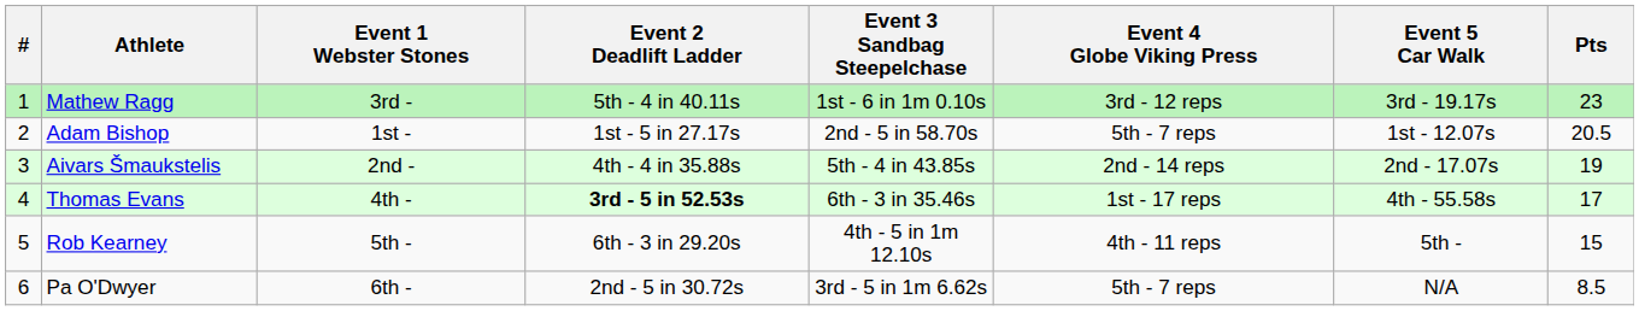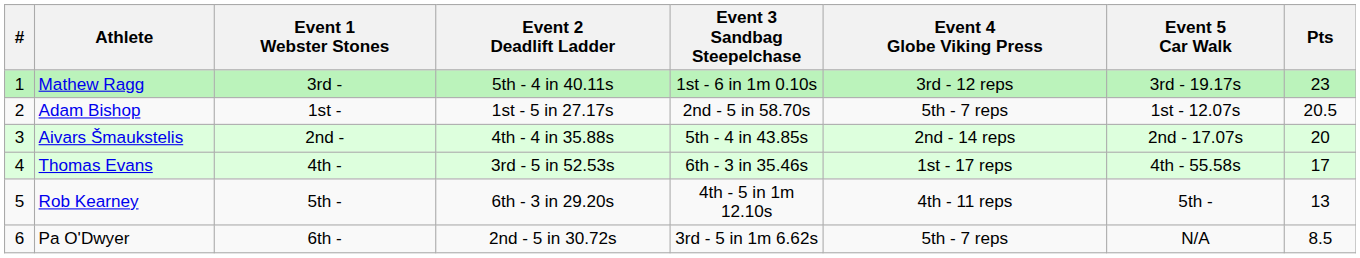 <table class="wikitable sortable" style="text-align:center;width: 100%;">
 <tr>
 <th>#</th>
 <th style=width:10em>Athlete</th>
 <th style=width:12.5em>Event 1<br>Webster Stones</th>
 <th>Event 2<br>Deadlift Ladder</th>
 <th style=width:8.5em>Event 3<br>Sandbag Steepelchase</th>
 <th>Event 4<br>Globe Viking Press</th>
 <th>Event 5<br>Car Walk</th>
 <th>Pts</th>
 </tr>
 <tr bgcolor=bbf3bb>
 <td align="center">1</td>
 <td align=left> <a href='#'>Mathew Ragg</a></td>
 <td>3rd - </td>
 <td>5th - 4 in 40.11s</td>
 <td>1st - 6 in 1m 0.10s</td>
 <td>3rd - 12 reps</td>
 <td>3rd - 19.17s</td>
 <td align="center">23</td>
 </tr>
 <tr>
 <td align="center">2</td>
 <td align=left> <a href='#'>Adam Bishop</a></td>
 <td>1st - </td>
 <td>1st - 5 in 27.17s</td>
 <td>2nd - 5 in 58.70s</td>
 <td>5th - 7 reps</td>
 <td>1st - 12.07s</td>
 <td align="center">20.5</td>
 </tr>
 <tr bgcolor=ddffdd>
 <td>3</td>
 <td align=left> <a href='#'>Aivars Šmaukstelis</a></td>
 <td>2nd - </td>
 <td>4th - 4 in 35.88s</td>
 <td>5th - 4 in 43.85s</td>
 <td>2nd - 14 reps</td>
 <td>2nd - 17.07s</td>
-<td>19</td>
+<td>20</td>
 </tr>
 <tr bgcolor=ddffdd>
 <td>4</td>
 <td align=left> <a href='#'>Thomas Evans</a></td>
 <td>4th - </td>
-<td><strong>3rd - 5 in 52.53s</strong></td>
+<td>3rd - 5 in 52.53s</td>
 <td>6th - 3 in 35.46s</td>
 <td>1st - 17 reps</td>
 <td>4th - 55.58s</td>
 <td>17</td>
 </tr>
 <tr>
 <td align="center">5</td>
 <td align=left> <a href='#'>Rob Kearney</a></td>
 <td>5th - </td>
 <td>6th - 3 in 29.20s</td>
 <td>4th - 5 in 1m 12.10s</td>
 <td>4th - 11 reps</td>
 <td>5th - </td>
-<td align="center">15</td>
+<td align="center">13</td>
 </tr>
 <tr>
 <td align="center">6</td>
 <td align=left> Pa O'Dwyer</td>
 <td>6th - </td>
 <td>2nd - 5 in 30.72s</td>
 <td>3rd - 5 in 1m 6.62s</td>
 <td>5th - 7 reps</td>
 <td align="center">N/A</td>
 <td align="center">8.5</td>
 </tr>
 </table>
